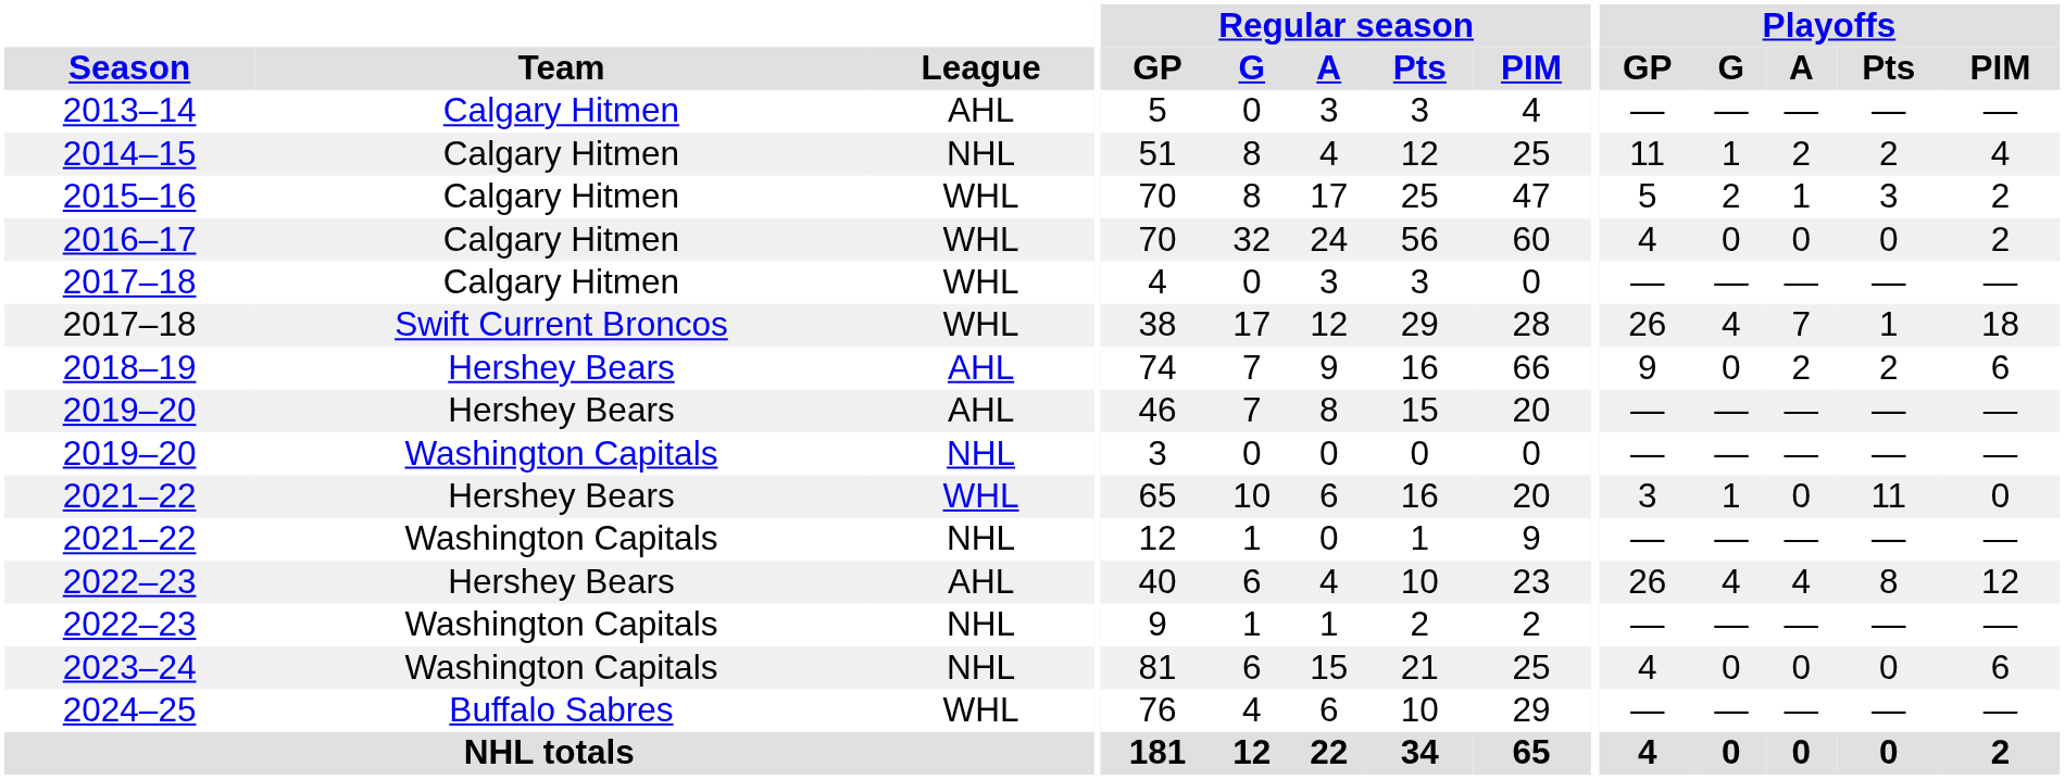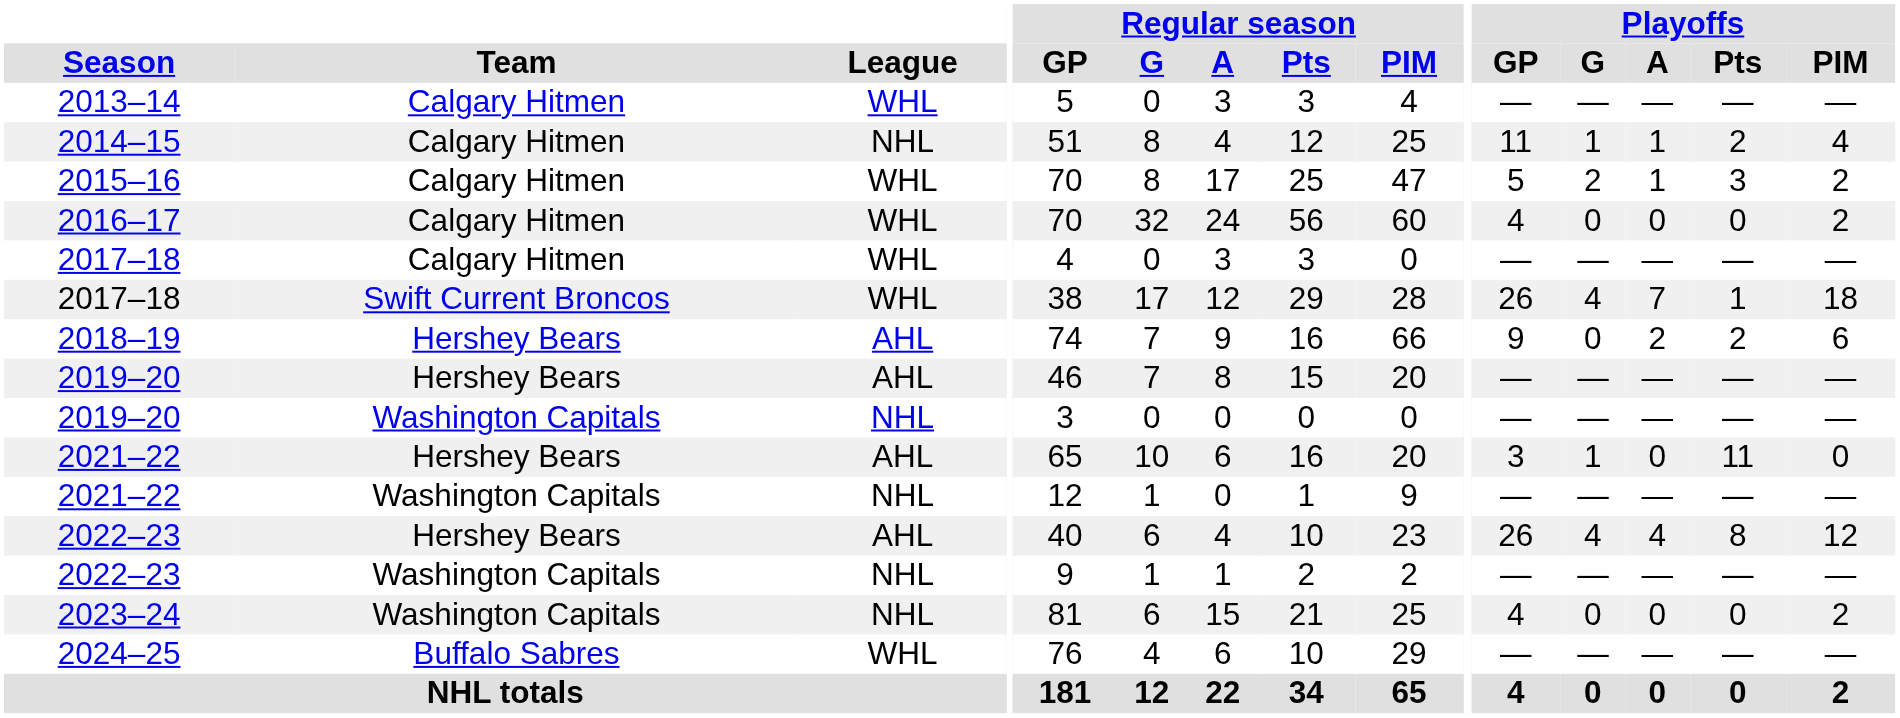 <table border="0" cellpadding="1" cellspacing="0" style="text-align:center; width:60em">
 <tr bgcolor="#e0e0e0">
 <th colspan="3" bgcolor="#ffffff"></th>
 <th rowspan="99" bgcolor="#ffffff"></th>
 <th colspan="5"><a href='#'>Regular season</a></th>
 <th rowspan="99" bgcolor="#ffffff"></th>
 <th colspan="5"><a href='#'>Playoffs</a></th>
 </tr>
 <tr bgcolor="#e0e0e0">
 <th><a href='#'>Season</a></th>
 <th>Team</th>
 <th>League</th>
 <th>GP</th>
 <th><a href='#'>G</a></th>
 <th><a href='#'>A</a></th>
 <th><a href='#'>Pts</a></th>
 <th><a href='#'>PIM</a></th>
 <th>GP</th>
 <th>G</th>
 <th>A</th>
 <th>Pts</th>
 <th>PIM</th>
 </tr>
 <tr>
 <td><a href='#'>2013–14</a></td>
 <td><a href='#'>Calgary Hitmen</a></td>
-<td>AHL</td>
+<td><a href='#'>WHL</a></td>
 <td>5</td>
 <td>0</td>
 <td>3</td>
 <td>3</td>
 <td>4</td>
 <td>—</td>
 <td>—</td>
 <td>—</td>
 <td>—</td>
 <td>—</td>
 </tr>
 <tr bgcolor="#f0f0f0">
 <td><a href='#'>2014–15</a></td>
 <td>Calgary Hitmen</td>
 <td>NHL</td>
 <td>51</td>
 <td>8</td>
 <td>4</td>
 <td>12</td>
 <td>25</td>
 <td>11</td>
 <td>1</td>
-<td>2</td>
+<td>1</td>
 <td>2</td>
 <td>4</td>
 </tr>
 <tr>
 <td><a href='#'>2015–16</a></td>
 <td>Calgary Hitmen</td>
 <td>WHL</td>
 <td>70</td>
 <td>8</td>
 <td>17</td>
 <td>25</td>
 <td>47</td>
 <td>5</td>
 <td>2</td>
 <td>1</td>
 <td>3</td>
 <td>2</td>
 </tr>
 <tr bgcolor="#f0f0f0">
 <td><a href='#'>2016–17</a></td>
 <td>Calgary Hitmen</td>
 <td>WHL</td>
 <td>70</td>
 <td>32</td>
 <td>24</td>
 <td>56</td>
 <td>60</td>
 <td>4</td>
 <td>0</td>
 <td>0</td>
 <td>0</td>
 <td>2</td>
 </tr>
 <tr>
 <td><a href='#'>2017–18</a></td>
 <td>Calgary Hitmen</td>
 <td>WHL</td>
 <td>4</td>
 <td>0</td>
 <td>3</td>
 <td>3</td>
 <td>0</td>
 <td>—</td>
 <td>—</td>
 <td>—</td>
 <td>—</td>
 <td>—</td>
 </tr>
 <tr bgcolor="#f0f0f0">
 <td>2017–18</td>
 <td><a href='#'>Swift Current Broncos</a></td>
 <td>WHL</td>
 <td>38</td>
 <td>17</td>
 <td>12</td>
 <td>29</td>
 <td>28</td>
 <td>26</td>
 <td>4</td>
 <td>7</td>
 <td>1</td>
 <td>18</td>
 </tr>
 <tr>
 <td><a href='#'>2018–19</a></td>
 <td><a href='#'>Hershey Bears</a></td>
 <td><a href='#'>AHL</a></td>
 <td>74</td>
 <td>7</td>
 <td>9</td>
 <td>16</td>
 <td>66</td>
 <td>9</td>
 <td>0</td>
 <td>2</td>
 <td>2</td>
 <td>6</td>
 </tr>
 <tr bgcolor="#f0f0f0">
 <td><a href='#'>2019–20</a></td>
 <td>Hershey Bears</td>
 <td>AHL</td>
 <td>46</td>
 <td>7</td>
 <td>8</td>
 <td>15</td>
 <td>20</td>
 <td>—</td>
 <td>—</td>
 <td>—</td>
 <td>—</td>
 <td>—</td>
 </tr>
 <tr>
 <td><a href='#'>2019–20</a></td>
 <td><a href='#'>Washington Capitals</a></td>
 <td><a href='#'>NHL</a></td>
 <td>3</td>
 <td>0</td>
 <td>0</td>
 <td>0</td>
 <td>0</td>
 <td>—</td>
 <td>—</td>
 <td>—</td>
 <td>—</td>
 <td>—</td>
 </tr>
 <tr bgcolor="#f0f0f0">
 <td><a href='#'>2021–22</a></td>
 <td>Hershey Bears</td>
-<td><a href='#'>WHL</a></td>
+<td>AHL</td>
 <td>65</td>
 <td>10</td>
 <td>6</td>
 <td>16</td>
 <td>20</td>
 <td>3</td>
 <td>1</td>
 <td>0</td>
 <td>11</td>
 <td>0</td>
 </tr>
 <tr>
 <td><a href='#'>2021–22</a></td>
 <td>Washington Capitals</td>
 <td>NHL</td>
 <td>12</td>
 <td>1</td>
 <td>0</td>
 <td>1</td>
 <td>9</td>
 <td>—</td>
 <td>—</td>
 <td>—</td>
 <td>—</td>
 <td>—</td>
 </tr>
 <tr bgcolor="#f0f0f0">
 <td><a href='#'>2022–23</a></td>
 <td>Hershey Bears</td>
 <td>AHL</td>
 <td>40</td>
 <td>6</td>
 <td>4</td>
 <td>10</td>
 <td>23</td>
 <td>26</td>
 <td>4</td>
 <td>4</td>
 <td>8</td>
 <td>12</td>
 </tr>
 <tr>
 <td><a href='#'>2022–23</a></td>
 <td>Washington Capitals</td>
 <td>NHL</td>
 <td>9</td>
 <td>1</td>
 <td>1</td>
 <td>2</td>
 <td>2</td>
 <td>—</td>
 <td>—</td>
 <td>—</td>
 <td>—</td>
 <td>—</td>
 </tr>
 <tr bgcolor="#f0f0f0">
 <td><a href='#'>2023–24</a></td>
 <td>Washington Capitals</td>
 <td>NHL</td>
 <td>81</td>
 <td>6</td>
 <td>15</td>
 <td>21</td>
 <td>25</td>
 <td>4</td>
 <td>0</td>
 <td>0</td>
 <td>0</td>
-<td>6</td>
+<td>2</td>
 </tr>
 <tr>
 <td><a href='#'>2024–25</a></td>
 <td><a href='#'>Buffalo Sabres</a></td>
 <td>WHL</td>
 <td>76</td>
 <td>4</td>
 <td>6</td>
 <td>10</td>
 <td>29</td>
 <td>—</td>
 <td>—</td>
 <td>—</td>
 <td>—</td>
 <td>—</td>
 </tr>
 <tr bgcolor="#e0e0e0">
 <th colspan="3">NHL totals</th>
 <th>181</th>
 <th>12</th>
 <th>22</th>
 <th>34</th>
 <th>65</th>
 <th>4</th>
 <th>0</th>
 <th>0</th>
 <th>0</th>
 <th>2</th>
 </tr>
 </table>
